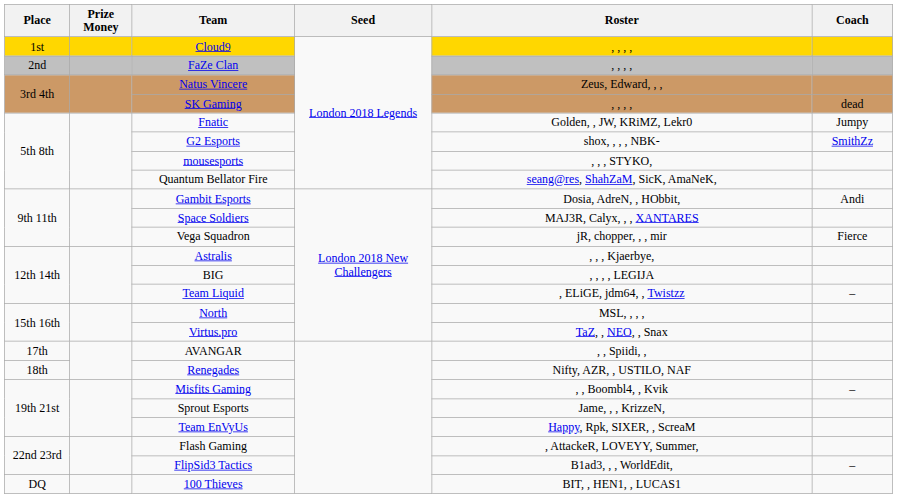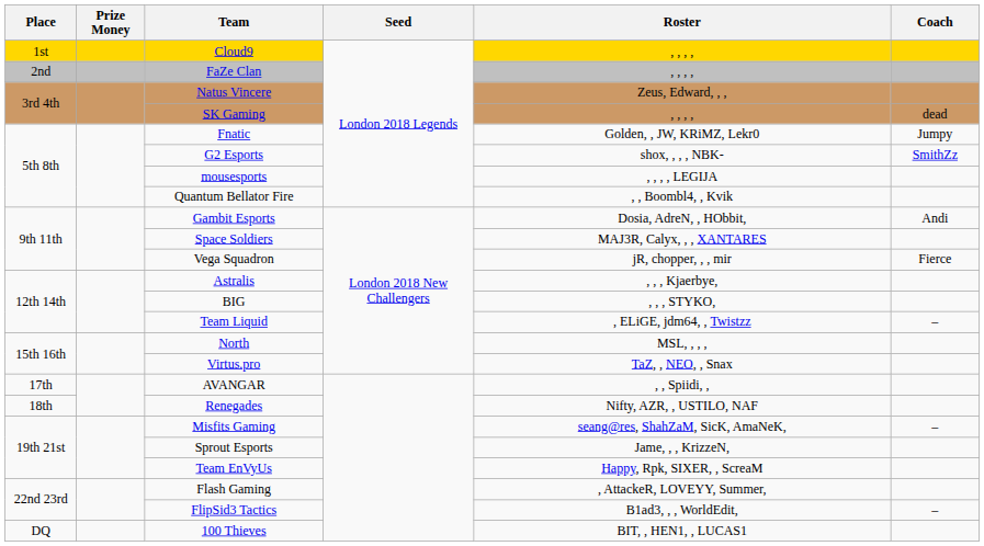 <table class="wikitable" style="text-align:center">
 <tr>
 <th width="80px">Place</th>
 <th width="75px">Prize Money</th>
 <th width="210">Team</th>
 <th width="175px">Seed</th>
 <th width="500px">Roster</th>
 <th width="100">Coach</th>
 </tr>
 <tr>
 <td style="text-align:center; background:gold;">1st</td>
 <td style="text-align:center; background:gold;"></td>
 <td style="text-align:center; background:gold;"><a href='#'>Cloud9</a></td>
 <td rowspan="8"><a href='#'>London 2018 Legends</a></td>
 <td style="text-align:center; background:gold;">,  ,  ,  ,  </td>
 <td style="text-align:center; background:gold;"></td>
 </tr>
 <tr>
 <td style="text-align:center; background:silver;">2nd</td>
 <td style="text-align:center; background:silver;"></td>
 <td style="text-align:center; background:silver;"><a href='#'>FaZe Clan</a></td>
 <td style="text-align:center; background:silver;">,  ,  ,  ,  </td>
 <td style="text-align:center; background:silver;"></td>
 </tr>
 <tr>
 <td style="text-align:center; background:#c96;" rowspan="2">3rd  4th</td>
 <td style="text-align:center; background:#c96;" rowspan="2"></td>
 <td style="text-align:center; background:#c96;"><a href='#'>Natus Vincere</a></td>
 <td style="text-align:center; background:#c96;">Zeus,  Edward,  ,  ,  </td>
 <td style="text-align:center; background:#c96;"></td>
 </tr>
 <tr>
 <td style="text-align:center; background:#c96;"><a href='#'>SK Gaming</a></td>
 <td style="text-align:center; background:#c96;">,  ,  ,  ,  </td>
 <td style="text-align:center; background:#c96;">dead</td>
 </tr>
 <tr>
 <td rowspan="4">5th  8th</td>
 <td rowspan="4"></td>
 <td><a href='#'>Fnatic</a></td>
 <td>Golden,  ,  JW,  KRiMZ,  Lekr0</td>
 <td>Jumpy</td>
 </tr>
 <tr>
 <td><a href='#'>G2 Esports</a></td>
 <td>shox,  ,  ,  ,  NBK-</td>
 <td><a href='#'>SmithZz</a></td>
 </tr>
 <tr>
 <td><a href='#'>mousesports</a></td>
-<td>,  ,  ,  STYKO,  </td>
+<td>,  ,  ,  ,  LEGIJA</td>
 <td></td>
 </tr>
 <tr>
 <td>Quantum Bellator Fire</td>
-<td><a href='#'>seang@res</a>,  <a href='#'>ShahZaM</a>,  SicK,  AmaNeK,  </td>
+<td>,  ,  Boombl4,  ,  Kvik</td>
 <td></td>
 </tr>
 <tr>
 <td rowspan="3">9th  11th</td>
 <td rowspan="3"></td>
 <td><a href='#'>Gambit Esports</a></td>
 <td rowspan="8"><a href='#'>London 2018 New Challengers</a></td>
 <td>Dosia,  AdreN,  ,  HObbit,  </td>
 <td>Andi</td>
 </tr>
 <tr>
 <td><a href='#'>Space Soldiers</a></td>
 <td>MAJ3R,  Calyx,  ,  ,  <a href='#'>XANTARES</a></td>
 <td></td>
 </tr>
 <tr>
 <td>Vega Squadron</td>
 <td>jR,  chopper,  ,  ,  mir</td>
 <td>Fierce</td>
 </tr>
 <tr>
 <td rowspan="3">12th  14th</td>
 <td rowspan="3"></td>
 <td><a href='#'>Astralis</a></td>
 <td>,  ,  ,  Kjaerbye,  </td>
 <td></td>
 </tr>
 <tr>
 <td>BIG</td>
-<td>,  ,  ,  ,  LEGIJA</td>
+<td>,  ,  ,  STYKO,  </td>
 <td></td>
 </tr>
 <tr>
 <td><a href='#'>Team Liquid</a></td>
 <td>,  ELiGE,  jdm64,  ,  <a href='#'>Twistzz</a></td>
 <td>–</td>
 </tr>
 <tr>
 <td rowspan="2">15th  16th</td>
 <td rowspan="2"></td>
 <td><a href='#'>North</a></td>
 <td>MSL,  ,  ,  ,  </td>
 <td></td>
 </tr>
 <tr>
 <td><a href='#'>Virtus.pro</a></td>
 <td><a href='#'>TaZ</a>,  ,  <a href='#'>NEO</a>,  ,  Snax</td>
 <td></td>
 </tr>
 <tr>
 <td>17th</td>
 <td rowspan="2"></td>
 <td>AVANGAR</td>
 <td rowspan="8"></td>
 <td>,  ,  Spiidi,  ,  </td>
 <td></td>
 </tr>
 <tr>
 <td>18th</td>
 <td><a href='#'>Renegades</a></td>
 <td>Nifty,  AZR,  ,  USTILO,  NAF</td>
 <td></td>
 </tr>
 <tr>
 <td rowspan="3">19th  21st</td>
 <td rowspan="3"></td>
 <td><a href='#'>Misfits Gaming</a></td>
-<td>,  ,  Boombl4,  ,  Kvik</td>
+<td><a href='#'>seang@res</a>,  <a href='#'>ShahZaM</a>,  SicK,  AmaNeK,  </td>
 <td>–</td>
 </tr>
 <tr>
 <td>Sprout Esports</td>
 <td>Jame,  ,  ,  KrizzeN,  </td>
 <td></td>
 </tr>
 <tr>
 <td><a href='#'>Team EnVyUs</a></td>
 <td><a href='#'>Happy</a>,  Rpk,  SIXER,  ,  ScreaM</td>
 <td></td>
 </tr>
 <tr>
 <td rowspan="2">22nd  23rd</td>
 <td rowspan="2"></td>
 <td>Flash Gaming</td>
 <td>,  AttackeR,  LOVEYY,  Summer,  </td>
 <td></td>
 </tr>
 <tr>
 <td><a href='#'>FlipSid3 Tactics</a></td>
 <td>B1ad3,  ,  ,  WorldEdit,  </td>
 <td>–</td>
 </tr>
 <tr>
 <td>DQ</td>
 <td></td>
 <td><a href='#'>100 Thieves</a></td>
 <td>BIT,  ,  HEN1,  ,  LUCAS1</td>
 <td></td>
 </tr>
 </table>
